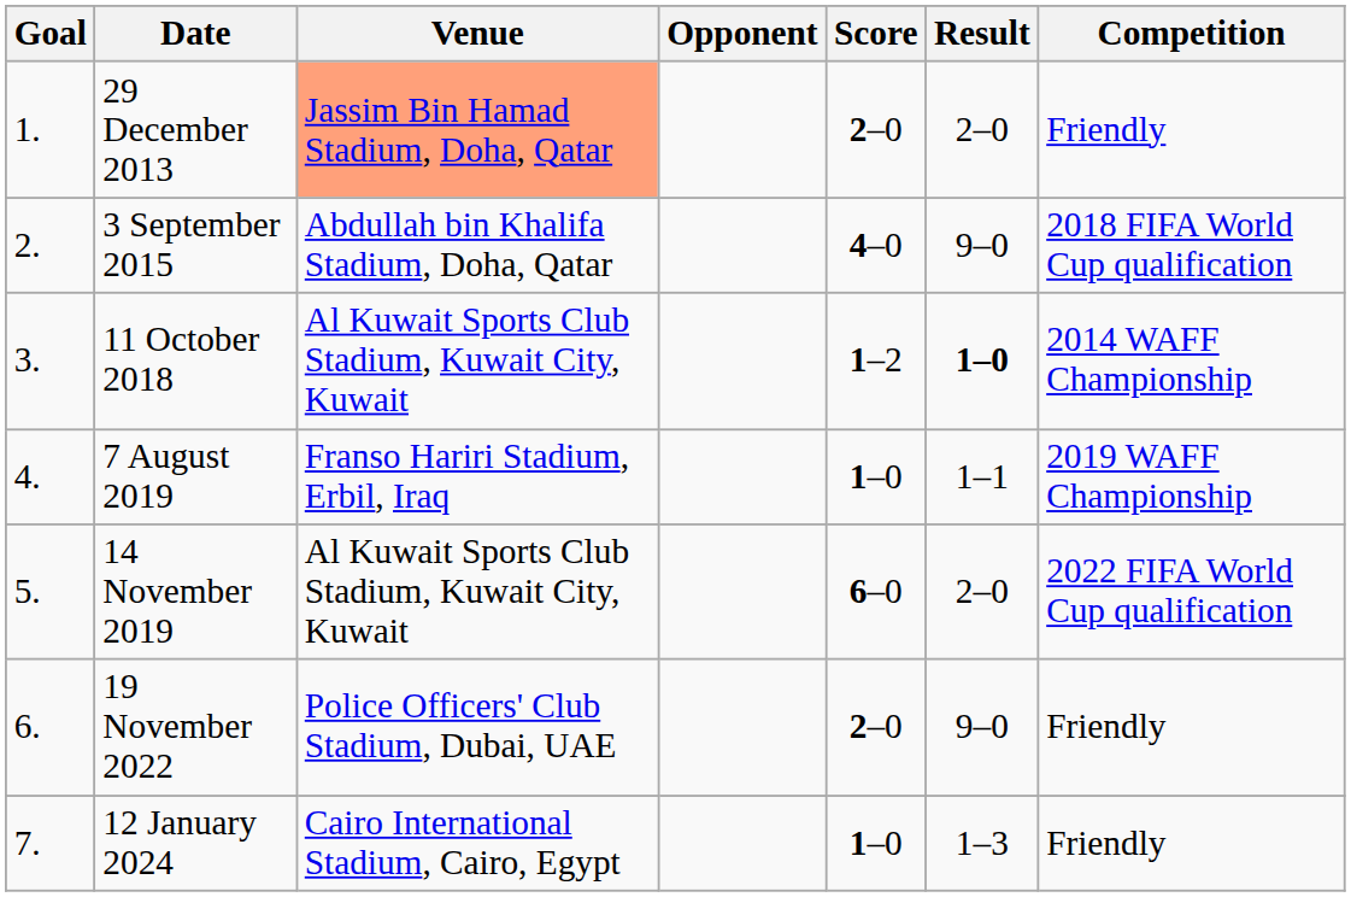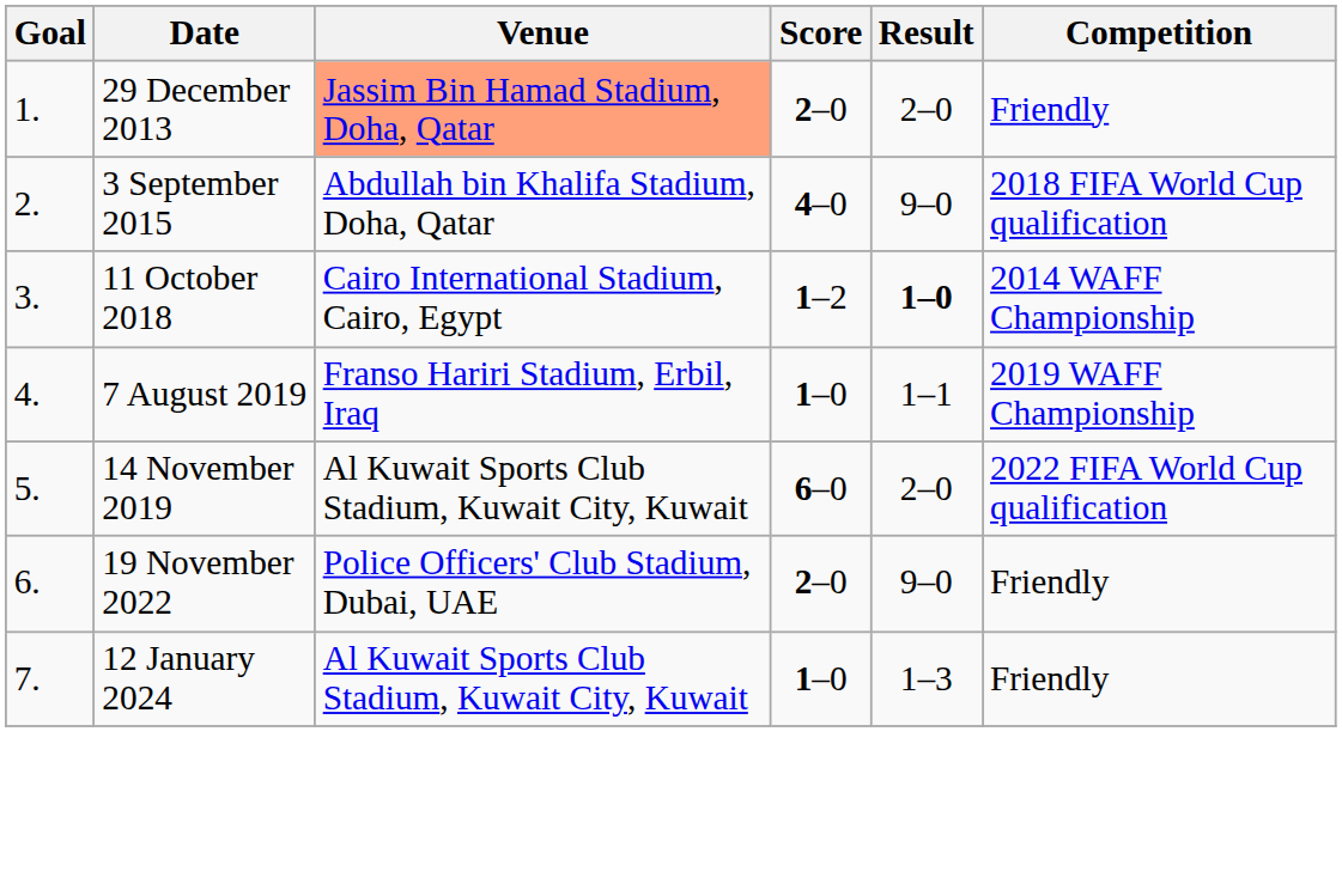 <table class="wikitable plainrowheaders sortable">
 <tr>
 <th>Goal</th>
 <th>Date</th>
 <th>Venue</th>
-<th>Opponent</th>
 <th>Score</th>
 <th>Result</th>
 <th>Competition</th>
 </tr>
 <tr>
 <td>1.</td>
 <td>29 December 2013</td>
 <td style="background: lightsalmon;"><a href='#'>Jassim Bin Hamad Stadium</a>, <a href='#'>Doha</a>, <a href='#'>Qatar</a></td>
-<td></td>
 <td align=center><strong>2</strong>–0</td>
 <td align=center>2–0</td>
 <td><a href='#'>Friendly</a></td>
 </tr>
 <tr>
 <td>2.</td>
 <td>3 September 2015</td>
 <td><a href='#'>Abdullah bin Khalifa Stadium</a>, Doha, Qatar</td>
-<td></td>
 <td align=center><strong>4</strong>–0</td>
 <td align=center>9–0</td>
 <td><a href='#'>2018 FIFA World Cup qualification</a></td>
 </tr>
 <tr>
 <td>3.</td>
 <td>11 October 2018</td>
-<td><a href='#'>Al Kuwait Sports Club Stadium</a>, <a href='#'>Kuwait City</a>, <a href='#'>Kuwait</a></td>
-<td></td>
+<td><a href='#'>Cairo International Stadium</a>, Cairo, Egypt</td>
 <td align=center><strong>1</strong>–2</td>
 <td align=center><strong>1–0</strong></td>
 <td><a href='#'>2014 WAFF Championship</a></td>
 </tr>
 <tr>
 <td>4.</td>
 <td>7 August 2019</td>
 <td><a href='#'>Franso Hariri Stadium</a>, <a href='#'>Erbil</a>, <a href='#'>Iraq</a></td>
-<td></td>
 <td align=center><strong>1</strong>–0</td>
 <td align=center>1–1</td>
 <td><a href='#'>2019 WAFF Championship</a></td>
 </tr>
 <tr>
 <td>5.</td>
 <td>14 November 2019</td>
 <td>Al Kuwait Sports Club Stadium, Kuwait City, Kuwait</td>
-<td></td>
 <td align=center><strong>6</strong>–0</td>
 <td align=center>2–0</td>
 <td><a href='#'>2022 FIFA World Cup qualification</a></td>
 </tr>
 <tr>
 <td>6.</td>
 <td>19 November 2022</td>
 <td><a href='#'>Police Officers' Club Stadium</a>, Dubai, UAE</td>
-<td></td>
 <td align=center><strong>2</strong>–0</td>
 <td align=center>9–0</td>
 <td>Friendly</td>
 </tr>
 <tr>
 <td>7.</td>
 <td>12 January 2024</td>
-<td><a href='#'>Cairo International Stadium</a>, Cairo, Egypt</td>
-<td></td>
+<td><a href='#'>Al Kuwait Sports Club Stadium</a>, <a href='#'>Kuwait City</a>, <a href='#'>Kuwait</a></td>
 <td align=center><strong>1</strong>–0</td>
 <td align=center>1–3</td>
 <td>Friendly</td>
 </tr>
 </table>
